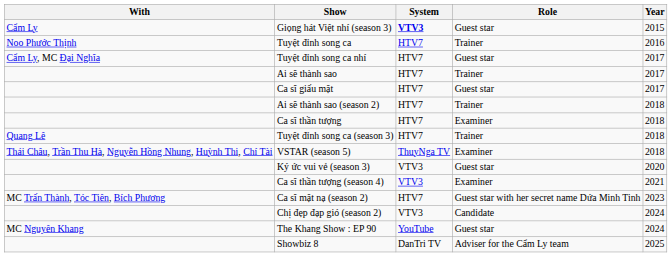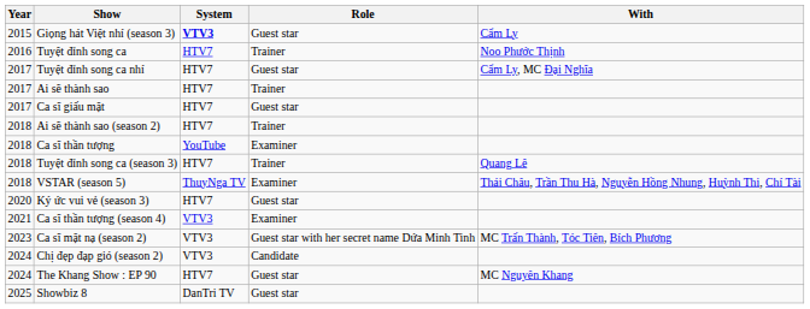 <table class="wikitable">
 <tr>
-<th>With</th>
+<th>Year</th>
 <th>Show</th>
 <th>System</th>
 <th>Role</th>
-<th>Year</th>
+<th>With</th>
 </tr>
 <tr>
-<td><a href='#'>Cẩm Ly</a></td>
+<td>2015</td>
 <td>Giọng hát Việt nhí (season 3)</td>
 <td><strong><a href='#'>VTV3</a></strong></td>
 <td>Guest star</td>
-<td>2015</td>
+<td><a href='#'>Cẩm Ly</a></td>
 </tr>
 <tr>
-<td><a href='#'>Noo Phước Thịnh</a></td>
+<td>2016</td>
 <td>Tuyệt đỉnh song ca</td>
 <td><a href='#'>HTV7</a></td>
 <td>Trainer</td>
-<td>2016</td>
+<td><a href='#'>Noo Phước Thịnh</a></td>
 </tr>
 <tr>
-<td><a href='#'>Cẩm Ly</a>, MC <a href='#'>Đại Nghĩa</a></td>
+<td>2017</td>
 <td>Tuyệt đỉnh song ca nhí</td>
 <td>HTV7</td>
 <td>Guest star</td>
-<td>2017</td>
+<td><a href='#'>Cẩm Ly</a>, MC <a href='#'>Đại Nghĩa</a></td>
 </tr>
 <tr>
-<td></td>
+<td>2017</td>
 <td>Ai sẽ thành sao</td>
 <td>HTV7</td>
 <td>Trainer</td>
-<td>2017</td>
+<td></td>
 </tr>
 <tr>
-<td></td>
+<td>2017</td>
 <td>Ca sĩ giấu mặt</td>
 <td>HTV7</td>
 <td>Guest star</td>
-<td>2017</td>
+<td></td>
 </tr>
 <tr>
-<td></td>
+<td>2018</td>
 <td>Ai sẽ thành sao (season 2)</td>
 <td>HTV7</td>
 <td>Trainer</td>
-<td>2018</td>
+<td></td>
 </tr>
 <tr>
+<td>2018</td>
+<td>Ca sĩ thần tượng</td>
+<td><a href='#'>YouTube</a></td>
+<td>Examiner</td>
 <td></td>
-<td>Ca sĩ thần tượng</td>
-<td>HTV7</td>
-<td>Examiner</td>
-<td>2018</td>
 </tr>
 <tr>
-<td><a href='#'>Quang Lê</a></td>
+<td>2018</td>
 <td>Tuyệt đỉnh song ca (season 3)</td>
 <td>HTV7</td>
 <td>Trainer</td>
-<td>2018</td>
+<td><a href='#'>Quang Lê</a></td>
 </tr>
 <tr>
-<td><a href='#'>Thái Châu</a>, <a href='#'>Trần Thu Hà</a>, <a href='#'>Nguyễn Hồng Nhung</a>, <a href='#'>Huỳnh Thi</a>, <a href='#'>Chí Tài</a></td>
+<td>2018</td>
 <td>VSTAR (season 5)</td>
 <td><a href='#'>ThuyNga TV</a></td>
 <td>Examiner</td>
-<td>2018</td>
+<td><a href='#'>Thái Châu</a>, <a href='#'>Trần Thu Hà</a>, <a href='#'>Nguyễn Hồng Nhung</a>, <a href='#'>Huỳnh Thi</a>, <a href='#'>Chí Tài</a></td>
 </tr>
 <tr>
+<td>2020</td>
+<td>Ký ức vui vẻ (season 3)</td>
+<td>HTV7</td>
+<td>Guest star</td>
 <td></td>
-<td>Ký ức vui vẻ (season 3)</td>
-<td>VTV3</td>
-<td>Guest star</td>
-<td>2020</td>
 </tr>
 <tr>
-<td></td>
+<td>2021</td>
 <td>Ca sĩ thần tượng (season 4)</td>
 <td><a href='#'>VTV3</a></td>
 <td>Examiner</td>
-<td>2021</td>
+<td></td>
 </tr>
 <tr>
+<td>2023</td>
+<td>Ca sĩ mặt nạ (season 2)</td>
+<td>VTV3</td>
+<td>Guest star with her secret name Dứa Minh Tinh</td>
 <td>MC <a href='#'>Trấn Thành</a>, <a href='#'>Tóc Tiên</a>, <a href='#'>Bích Phương</a></td>
-<td>Ca sĩ mặt nạ (season 2)</td>
-<td>HTV7</td>
-<td>Guest star with her secret name Dứa Minh Tinh</td>
-<td>2023</td>
 </tr>
 <tr>
-<td></td>
+<td>2024</td>
 <td>Chị đẹp đạp gió (season 2)</td>
 <td>VTV3</td>
 <td>Candidate</td>
-<td>2024</td>
+<td></td>
 </tr>
 <tr>
+<td>2024</td>
+<td>The Khang Show : EP 90</td>
+<td>HTV7</td>
+<td>Guest star</td>
 <td>MC <a href='#'>Nguyên Khang</a></td>
-<td>The Khang Show : EP 90</td>
-<td><a href='#'>YouTube</a></td>
-<td>Guest star</td>
-<td>2024</td>
 </tr>
 <tr>
-<td></td>
+<td>2025</td>
 <td>Showbiz 8</td>
 <td>DanTri TV</td>
-<td>Adviser for the Cẩm Ly team</td>
-<td>2025</td>
+<td>Guest star</td>
+<td></td>
 </tr>
 </table>
